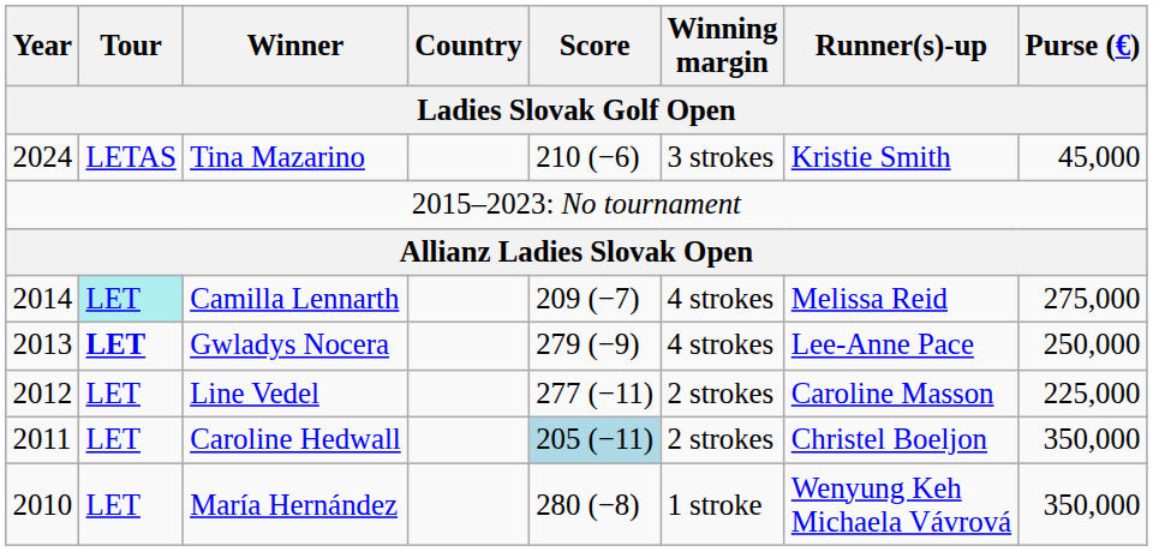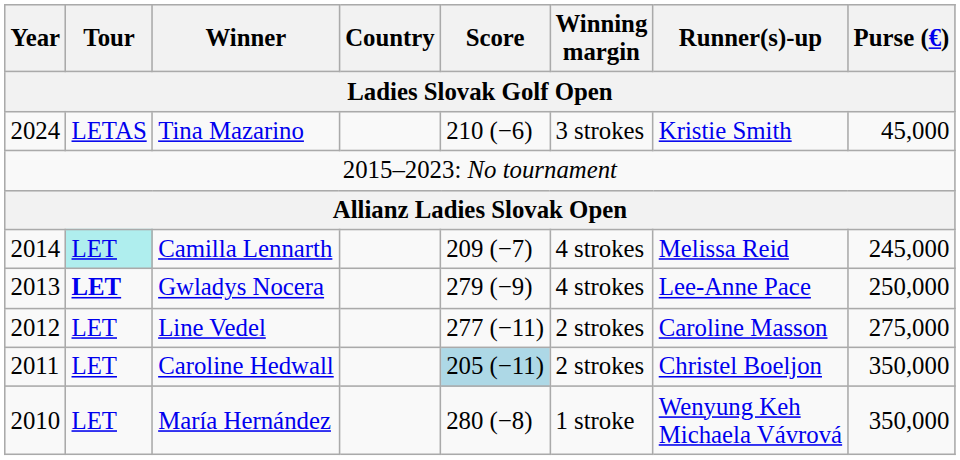 <table class=wikitable>
 <tr>
 <th>Year</th>
 <th>Tour</th>
 <th>Winner</th>
 <th>Country</th>
 <th>Score</th>
 <th>Winning<br>margin</th>
 <th>Runner(s)-up</th>
 <th>Purse (<a href='#'>€</a>)</th>
 </tr>
 <tr>
 <th colspan=8>Ladies Slovak Golf Open</th>
 </tr>
 <tr>
 <td>2024</td>
 <td><a href='#'>LETAS</a></td>
 <td><a href='#'>Tina Mazarino</a></td>
 <td></td>
 <td>210 (−6)</td>
 <td>3 strokes</td>
 <td> <a href='#'>Kristie Smith</a></td>
 <td align=right>45,000</td>
 </tr>
 <tr>
 <td colspan=8 align=center>2015–2023: <em>No tournament</em></td>
 </tr>
 <tr>
 <th colspan=8>Allianz Ladies Slovak Open</th>
 </tr>
 <tr>
 <td>2014</td>
 <td style="background: paleturquoise;"><a href='#'>LET</a></td>
 <td><a href='#'>Camilla Lennarth</a></td>
 <td></td>
 <td>209 (−7)</td>
 <td>4 strokes</td>
 <td> <a href='#'>Melissa Reid</a></td>
-<td align=right>275,000</td>
+<td align=right>245,000</td>
 </tr>
 <tr>
 <td>2013</td>
 <td><strong><a href='#'>LET</a></strong></td>
 <td><a href='#'>Gwladys Nocera</a></td>
 <td></td>
 <td>279 (−9)</td>
 <td>4 strokes</td>
 <td> <a href='#'>Lee-Anne Pace</a></td>
 <td align=right>250,000</td>
 </tr>
 <tr>
 <td>2012</td>
 <td><a href='#'>LET</a></td>
 <td><a href='#'>Line Vedel</a></td>
 <td></td>
 <td>277 (−11)</td>
 <td>2 strokes</td>
 <td> <a href='#'>Caroline Masson</a></td>
-<td align=right>225,000</td>
+<td align=right>275,000</td>
 </tr>
 <tr>
 <td>2011</td>
 <td><a href='#'>LET</a></td>
 <td><a href='#'>Caroline Hedwall</a></td>
 <td></td>
 <td style="background: lightblue;">205 (−11)</td>
 <td>2 strokes</td>
 <td> <a href='#'>Christel Boeljon</a></td>
 <td align=right>350,000</td>
 </tr>
 <tr>
 <td>2010</td>
 <td><a href='#'>LET</a></td>
 <td><a href='#'>María Hernández</a></td>
 <td></td>
 <td>280 (−8)</td>
 <td>1 stroke</td>
 <td> <a href='#'>Wenyung Keh</a><br> <a href='#'>Michaela Vávrová</a></td>
 <td align=right>350,000</td>
 </tr>
 </table>
